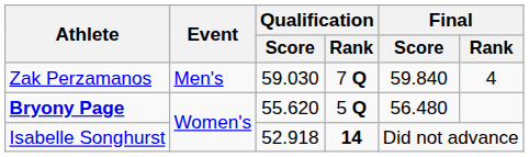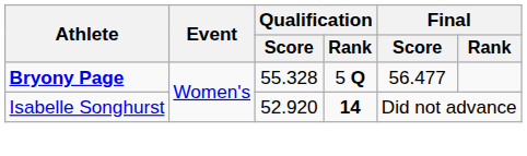 <table class=wikitable style=font-size:90%;text-align:center>
 <tr>
 <th rowspan=2>Athlete</th>
 <th rowspan=2>Event</th>
 <th colspan=2>Qualification</th>
 <th colspan=2>Final</th>
 </tr>
 <tr style=font-size:95%>
 <th>Score</th>
 <th>Rank</th>
 <th>Score</th>
 <th>Rank</th>
 </tr>
 <tr>
-<td align=left><a href='#'>Zak Perzamanos</a></td>
-<td align=left><a href='#'>Men's</a></td>
-<td>59.030</td>
-<td>7 <strong>Q</strong></td>
-<td>59.840</td>
-<td>4</td>
-</tr>
-<tr>
 <td align=left><strong><a href='#'>Bryony Page</a></strong></td>
 <td align=left rowspan=2><a href='#'>Women's</a></td>
-<td>55.620</td>
+<td>55.328</td>
 <td>5 <strong>Q</strong></td>
-<td>56.480</td>
+<td>56.477</td>
 <td></td>
 </tr>
 <tr>
 <td align=left><a href='#'>Isabelle Songhurst</a></td>
-<td>52.918</td>
+<td>52.920</td>
 <td><strong>14</strong></td>
 <td colspan=2>Did not advance</td>
 </tr>
 </table>
